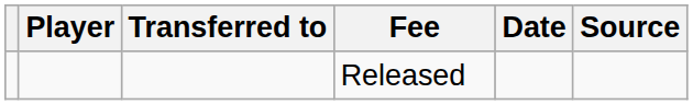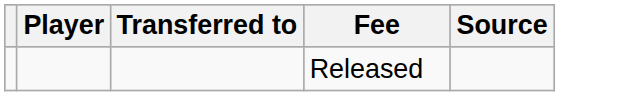 <table class="wikitable plainrowheaders sortable">
 <tr>
 <th></th>
 <th scope="col">Player</th>
 <th>Transferred to</th>
 <th style="width: 80px;">Fee</th>
-<th scope="col">Date</th>
 <th scope="col">Source</th>
 </tr>
 <tr>
 <td align="center"></td>
 <td> </td>
 <td></td>
 <td>Released</td>
 <td></td>
-<td></td>
 </tr>
 </table>
